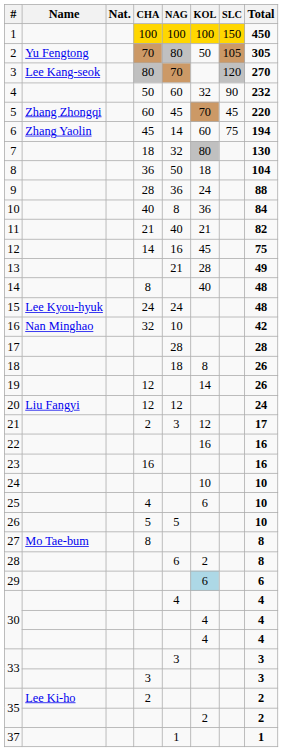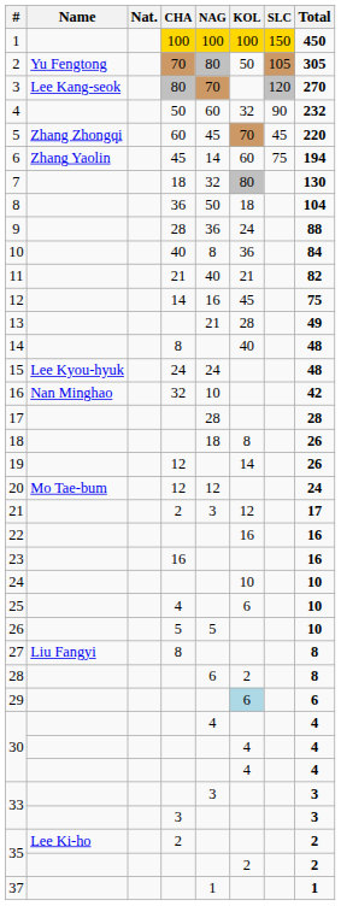 <table class="wikitable sortable" style="text-align:center;">
 <tr>
 <th>#</th>
 <th>Name</th>
 <th>Nat.</th>
 <th><small>CHA</small></th>
 <th><small>NAG </small></th>
 <th><small>KOL</small></th>
 <th><small>SLC</small></th>
 <th>Total</th>
 </tr>
 <tr>
 <td>1</td>
 <td align=left></td>
 <td></td>
 <td bgcolor="gold">100</td>
 <td bgcolor="gold">100</td>
 <td bgcolor="gold">100</td>
 <td bgcolor="gold">150</td>
 <td><strong>450</strong></td>
 </tr>
 <tr>
 <td>2</td>
 <td align=left><a href='#'>Yu Fengtong</a></td>
 <td></td>
 <td bgcolor=CC9966>70</td>
 <td bgcolor="silver">80</td>
 <td>50</td>
 <td bgcolor=CC9966>105</td>
 <td><strong>305</strong></td>
 </tr>
 <tr>
 <td>3</td>
 <td align=left><a href='#'>Lee Kang-seok</a></td>
 <td></td>
 <td bgcolor="silver">80</td>
 <td bgcolor=CC9966>70</td>
 <td></td>
 <td bgcolor="silver">120</td>
 <td><strong>270</strong></td>
 </tr>
 <tr>
 <td>4</td>
 <td align=left></td>
 <td></td>
 <td>50</td>
 <td>60</td>
 <td>32</td>
 <td>90</td>
 <td><strong>232</strong></td>
 </tr>
 <tr>
 <td>5</td>
 <td align=left><a href='#'>Zhang Zhongqi</a></td>
 <td></td>
 <td>60</td>
 <td>45</td>
 <td bgcolor=CC9966>70</td>
 <td>45</td>
 <td><strong>220</strong></td>
 </tr>
 <tr>
 <td>6</td>
 <td align=left><a href='#'>Zhang Yaolin</a></td>
 <td></td>
 <td>45</td>
 <td>14</td>
 <td>60</td>
 <td>75</td>
 <td><strong>194</strong></td>
 </tr>
 <tr>
 <td>7</td>
 <td align=left></td>
 <td></td>
 <td>18</td>
 <td>32</td>
 <td bgcolor="silver">80</td>
 <td></td>
 <td><strong>130</strong></td>
 </tr>
 <tr>
 <td>8</td>
 <td align=left></td>
 <td></td>
 <td>36</td>
 <td>50</td>
 <td>18</td>
 <td></td>
 <td><strong>104</strong></td>
 </tr>
 <tr>
 <td>9</td>
 <td align=left></td>
 <td></td>
 <td>28</td>
 <td>36</td>
 <td>24</td>
 <td></td>
 <td><strong>88</strong></td>
 </tr>
 <tr>
 <td>10</td>
 <td align=left></td>
 <td></td>
 <td>40</td>
 <td>8</td>
 <td>36</td>
 <td></td>
 <td><strong>84</strong></td>
 </tr>
 <tr>
 <td>11</td>
 <td align=left></td>
 <td></td>
 <td>21</td>
 <td>40</td>
 <td>21</td>
 <td></td>
 <td><strong>82</strong></td>
 </tr>
 <tr>
 <td>12</td>
 <td align=left></td>
 <td></td>
 <td>14</td>
 <td>16</td>
 <td>45</td>
 <td></td>
 <td><strong>75</strong></td>
 </tr>
 <tr>
 <td>13</td>
 <td align=left></td>
 <td></td>
 <td></td>
 <td>21</td>
 <td>28</td>
 <td></td>
 <td><strong>49</strong></td>
 </tr>
 <tr>
 <td>14</td>
 <td align=left></td>
 <td></td>
 <td>8</td>
 <td></td>
 <td>40</td>
 <td></td>
 <td><strong>48</strong></td>
 </tr>
 <tr>
 <td>15</td>
 <td align=left><a href='#'>Lee Kyou-hyuk</a></td>
 <td></td>
 <td>24</td>
 <td>24</td>
 <td></td>
 <td></td>
 <td><strong>48</strong></td>
 </tr>
 <tr>
 <td>16</td>
 <td align=left><a href='#'>Nan Minghao</a></td>
 <td></td>
 <td>32</td>
 <td>10</td>
 <td></td>
 <td></td>
 <td><strong>42</strong></td>
 </tr>
 <tr>
 <td>17</td>
 <td align=left></td>
 <td></td>
 <td></td>
 <td>28</td>
 <td></td>
 <td></td>
 <td><strong>28</strong></td>
 </tr>
 <tr>
 <td>18</td>
 <td align=left></td>
 <td></td>
 <td></td>
 <td>18</td>
 <td>8</td>
 <td></td>
 <td><strong>26</strong></td>
 </tr>
 <tr>
 <td>19</td>
 <td align=left></td>
 <td></td>
 <td>12</td>
 <td></td>
 <td>14</td>
 <td></td>
 <td><strong>26</strong></td>
 </tr>
 <tr>
 <td>20</td>
-<td align=left><a href='#'>Liu Fangyi</a></td>
+<td align=left><a href='#'>Mo Tae-bum</a></td>
 <td></td>
 <td>12</td>
 <td>12</td>
 <td></td>
 <td></td>
 <td><strong>24</strong></td>
 </tr>
 <tr>
 <td>21</td>
 <td align=left></td>
 <td></td>
 <td>2</td>
 <td>3</td>
 <td>12</td>
 <td></td>
 <td><strong>17</strong></td>
 </tr>
 <tr>
 <td>22</td>
 <td align=left></td>
 <td></td>
 <td></td>
 <td></td>
 <td>16</td>
 <td></td>
 <td><strong>16</strong></td>
 </tr>
 <tr>
 <td>23</td>
 <td align=left></td>
 <td></td>
 <td>16</td>
 <td></td>
 <td></td>
 <td></td>
 <td><strong>16</strong></td>
 </tr>
 <tr>
 <td>24</td>
 <td align=left></td>
 <td></td>
 <td></td>
 <td></td>
 <td>10</td>
 <td></td>
 <td><strong>10</strong></td>
 </tr>
 <tr>
 <td>25</td>
 <td align=left></td>
 <td></td>
 <td>4</td>
 <td></td>
 <td>6</td>
 <td></td>
 <td><strong>10</strong></td>
 </tr>
 <tr>
 <td>26</td>
 <td align=left></td>
 <td></td>
 <td>5</td>
 <td>5</td>
 <td></td>
 <td></td>
 <td><strong>10</strong></td>
 </tr>
 <tr>
 <td>27</td>
-<td align=left><a href='#'>Mo Tae-bum</a></td>
+<td align=left><a href='#'>Liu Fangyi</a></td>
 <td></td>
 <td>8</td>
 <td></td>
 <td></td>
 <td></td>
 <td><strong>8</strong></td>
 </tr>
 <tr>
 <td>28</td>
 <td align=left></td>
 <td></td>
 <td></td>
 <td>6</td>
 <td>2</td>
 <td></td>
 <td><strong>8</strong></td>
 </tr>
 <tr>
 <td>29</td>
 <td align=left></td>
 <td></td>
 <td></td>
 <td></td>
 <td style="background: lightblue;">6</td>
 <td></td>
 <td><strong>6</strong></td>
 </tr>
 <tr>
 <td rowspan=3>30</td>
 <td align=left></td>
 <td></td>
 <td></td>
 <td>4</td>
 <td></td>
 <td></td>
 <td><strong>4</strong></td>
 </tr>
 <tr>
 <td align=left></td>
 <td></td>
 <td></td>
 <td></td>
 <td>4</td>
 <td></td>
 <td><strong>4</strong></td>
 </tr>
 <tr>
 <td align=left></td>
 <td></td>
 <td></td>
 <td></td>
 <td>4</td>
 <td></td>
 <td><strong>4</strong></td>
 </tr>
 <tr>
 <td rowspan=2>33</td>
 <td align=left></td>
 <td></td>
 <td></td>
 <td>3</td>
 <td></td>
 <td></td>
 <td><strong>3</strong></td>
 </tr>
 <tr>
 <td align=left></td>
 <td></td>
 <td>3</td>
 <td></td>
 <td></td>
 <td></td>
 <td><strong>3</strong></td>
 </tr>
 <tr>
 <td rowspan=2>35</td>
 <td align=left><a href='#'>Lee Ki-ho</a></td>
 <td></td>
 <td>2</td>
 <td></td>
 <td></td>
 <td></td>
 <td><strong>2</strong></td>
 </tr>
 <tr>
 <td align=left></td>
 <td></td>
 <td></td>
 <td></td>
 <td>2</td>
 <td></td>
 <td><strong>2</strong></td>
 </tr>
 <tr>
 <td>37</td>
 <td align=left></td>
 <td></td>
 <td></td>
 <td>1</td>
 <td></td>
 <td></td>
 <td><strong>1</strong></td>
 </tr>
 </table>
